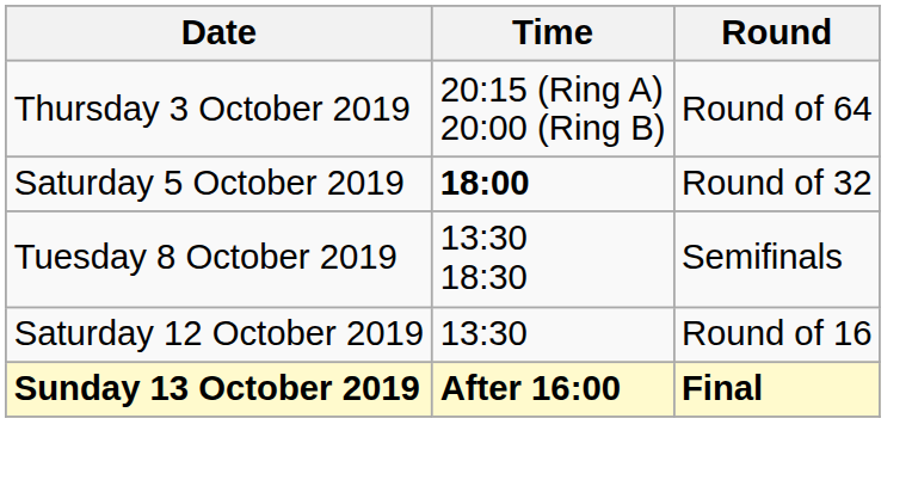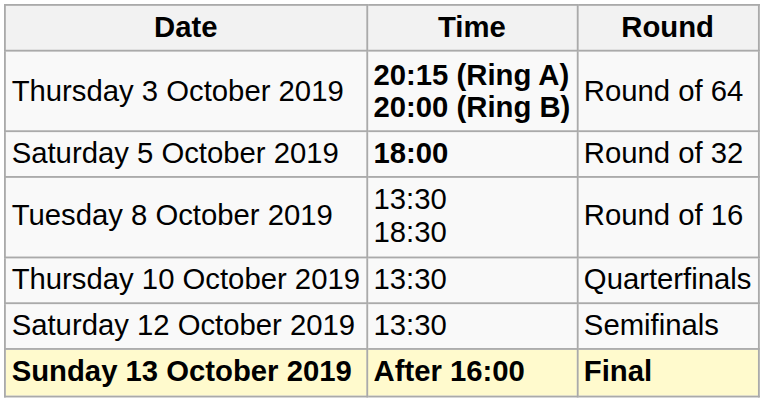 <table class="wikitable">
 <tr>
 <th>Date</th>
 <th>Time</th>
 <th>Round</th>
 </tr>
 <tr>
 <td>Thursday 3 October 2019</td>
-<td>20:15 (Ring A)<br>20:00 (Ring B)</td>
+<td><strong>20:15 (Ring A)<br>20:00 (Ring B)</strong></td>
 <td>Round of 64</td>
 </tr>
 <tr>
 <td>Saturday 5 October 2019</td>
 <td><strong>18:00</strong></td>
 <td>Round of 32</td>
 </tr>
 <tr>
 <td>Tuesday 8 October 2019</td>
 <td>13:30<br>18:30</td>
-<td>Semifinals</td>
+<td>Round of 16</td>
+</tr>
+<tr>
+<td>Thursday 10 October 2019</td>
+<td>13:30</td>
+<td>Quarterfinals</td>
 </tr>
 <tr>
 <td>Saturday 12 October 2019</td>
 <td>13:30</td>
-<td>Round of 16</td>
+<td>Semifinals</td>
 </tr>
 <tr>
 <td style=background:lemonchiffon><strong>Sunday 13 October 2019</strong></td>
 <td style=background:lemonchiffon><strong>After 16:00</strong></td>
 <td style=background:lemonchiffon><strong>Final</strong></td>
 </tr>
 </table>
